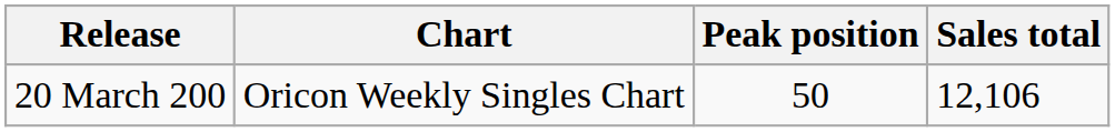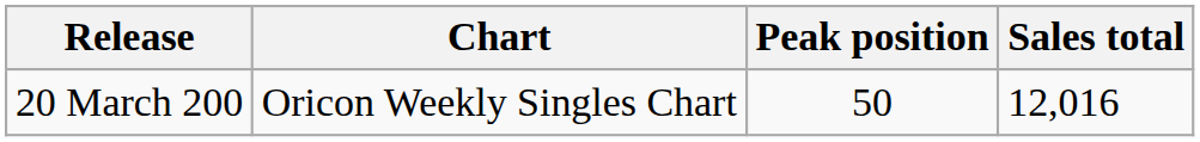 <table class="wikitable">
 <tr>
 <th>Release</th>
 <th>Chart</th>
 <th>Peak position</th>
 <th>Sales total</th>
 </tr>
 <tr>
 <td>20 March 200</td>
 <td>Oricon Weekly Singles Chart</td>
 <td align="center">50</td>
-<td>12,106</td>
+<td>12,016</td>
 </tr>
 </table>
